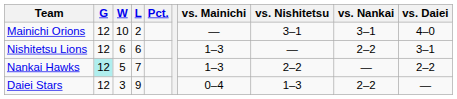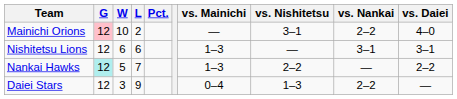 <table class="wikitable plainrowheaders" width="50%" style="text-align:center;">
 <tr>
 <th scope="col">Team</th>
 <th scope="col"><a href='#'>G</a></th>
 <th scope="col"><a href='#'>W</a></th>
 <th scope="col"><a href='#'>L</a></th>
 <th scope="col"><a href='#'>Pct.</a></th>
 <th rowspan="5"></th>
 <th scope="col">vs. Mainichi</th>
 <th scope="col">vs. Nishitetsu</th>
 <th scope="col">vs. Nankai</th>
 <th scope="col">vs. Daiei</th>
 </tr>
 <tr>
 <td style="text-align:left;"><a href='#'>Mainichi Orions</a></td>
-<td>12</td>
+<td style="background: pink;">12</td>
 <td>10</td>
 <td>2</td>
 <td></td>
 <td>—</td>
 <td>3–1</td>
-<td>3–1</td>
+<td>2–2</td>
 <td>4–0</td>
 </tr>
 <tr>
 <td style="text-align:left;"><a href='#'>Nishitetsu Lions</a></td>
 <td>12</td>
 <td>6</td>
 <td>6</td>
 <td></td>
 <td>1–3</td>
 <td>—</td>
-<td>2–2</td>
+<td>3–1</td>
 <td>3–1</td>
 </tr>
 <tr>
 <td style="text-align:left;"><a href='#'>Nankai Hawks</a></td>
 <td style="background: paleturquoise;">12</td>
 <td>5</td>
 <td>7</td>
 <td></td>
 <td>1–3</td>
 <td>2–2</td>
 <td>—</td>
 <td>2–2</td>
 </tr>
 <tr>
 <td style="text-align:left;"><a href='#'>Daiei Stars</a></td>
 <td>12</td>
 <td>3</td>
 <td>9</td>
 <td></td>
 <td>0–4</td>
 <td>1–3</td>
 <td>2–2</td>
 <td>—</td>
 </tr>
 </table>
